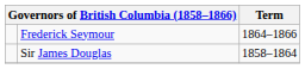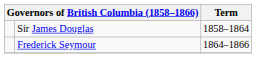 <table class="wikitable">
 <tr>
 <th colspan="2">Governors of <a href='#'>British Columbia (1858–1866)</a></th>
 <th>Term</th>
 </tr>
 <tr>
 <td></td>
+<td>Sir <a href='#'>James Douglas</a></td>
+<td>1858–1864</td>
+</tr>
+<tr>
+<td></td>
 <td><a href='#'>Frederick Seymour</a></td>
 <td>1864–1866</td>
 </tr>
 <tr>
-<td></td>
-<td>Sir <a href='#'>James Douglas</a></td>
-<td>1858–1864</td>
-</tr>
-<tr>
 </tr>
 </table>
